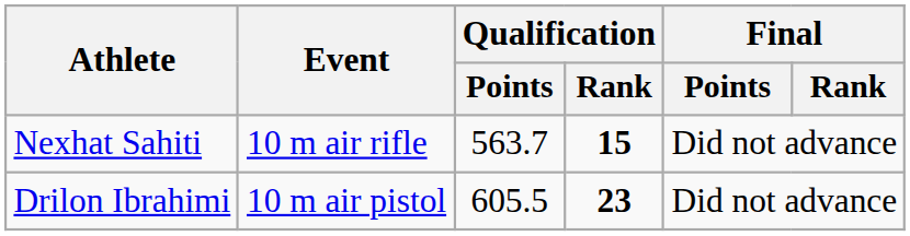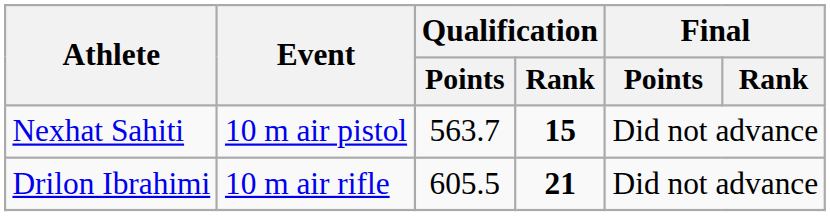 <table class="wikitable" style="font-size:90%">
 <tr>
 <th rowspan="2">Athlete</th>
 <th rowspan="2">Event</th>
 <th colspan=2>Qualification</th>
 <th colspan=2>Final</th>
 </tr>
 <tr style="font-size:95%">
 <th>Points</th>
 <th>Rank</th>
 <th>Points</th>
 <th>Rank</th>
 </tr>
 <tr align=center>
 <td align=left><a href='#'>Nexhat Sahiti</a></td>
-<td align=left><a href='#'>10 m air rifle</a></td>
+<td align=left><a href='#'>10 m air pistol</a></td>
 <td>563.7</td>
 <td><strong>15</strong></td>
 <td colspan=2>Did not advance</td>
 </tr>
 <tr align=center>
 <td align=left><a href='#'>Drilon Ibrahimi</a></td>
-<td align=left><a href='#'>10 m air pistol</a></td>
+<td align=left><a href='#'>10 m air rifle</a></td>
 <td>605.5</td>
-<td><strong>23</strong></td>
+<td><strong>21</strong></td>
 <td colspan=2>Did not advance</td>
 </tr>
 </table>
